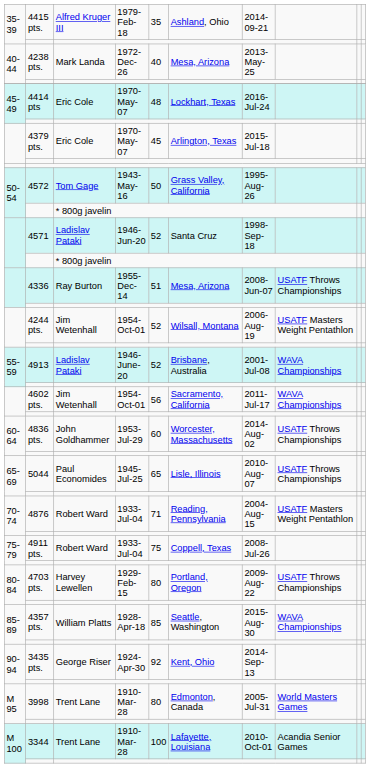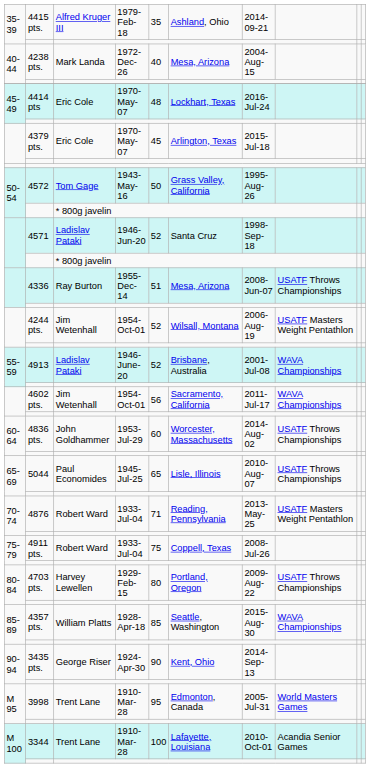 <table class="wikitable" style="font-size:95%; width: 95%">
 <tr>
 <td rowspan=2>35-39</td>
 <td>4415 pts.</td>
 <td><a href='#'>Alfred Kruger III</a></td>
 <td>1979-Feb-18</td>
 <td>35</td>
 <td><a href='#'>Ashland</a>, Ohio</td>
 <td>2014-09-21</td>
 <td></td>
 <td></td>
 </tr>
 <tr>
 <td></td>
 <td colspan=6></td>
 <td></td>
 <td></td>
 </tr>
 <tr>
 <td rowspan=2>40-44</td>
 <td>4238 pts.</td>
 <td>Mark Landa</td>
 <td>1972-Dec-26</td>
 <td>40</td>
 <td><a href='#'>Mesa, Arizona</a></td>
-<td>2013-May-25</td>
+<td>2004-Aug-15</td>
 <td></td>
 <td></td>
 <td></td>
 </tr>
 <tr>
 <td></td>
 <td colspan=6></td>
 <td></td>
 <td></td>
 </tr>
 <tr>
 </tr>
 <tr style="background:#cef6f5;">
 <td rowspan=2>45-49</td>
 <td>4414 pts</td>
 <td>Eric Cole</td>
 <td>1970-May-07</td>
 <td>48</td>
 <td><a href='#'>Lockhart, Texas</a></td>
 <td>2016-Jul-24</td>
 <td></td>
 <td></td>
 <td></td>
 </tr>
 <tr>
 <td></td>
 <td colspan=6></td>
 <td></td>
 <td></td>
 </tr>
 <tr>
 <td rowspan=2></td>
 <td>4379 pts.</td>
 <td>Eric Cole</td>
 <td>1970-May-07</td>
 <td>45</td>
 <td><a href='#'>Arlington, Texas</a></td>
 <td>2015-Jul-18</td>
 <td></td>
 <td></td>
 <td></td>
 </tr>
 <tr>
 <td></td>
 <td colspan=6></td>
 <td></td>
 <td></td>
 </tr>
 <tr>
 <td></td>
 </tr>
 <tr style="background:#cef6f5;">
 <td rowspan=2>50-54</td>
 <td>4572</td>
 <td><a href='#'>Tom Gage</a></td>
 <td>1943-May-16</td>
 <td>50</td>
 <td><a href='#'>Grass Valley, California</a></td>
 <td>1995-Aug-26</td>
 <td></td>
 <td></td>
 <td></td>
 </tr>
 <tr>
 <td></td>
 <td colspan=6> * 800g javelin</td>
 <td></td>
 <td></td>
 </tr>
 <tr style="background:#cef6f5;">
 <td rowspan=2></td>
 <td>4571</td>
 <td><a href='#'>Ladislav Pataki</a></td>
 <td>1946-Jun-20</td>
 <td>52</td>
 <td>Santa Cruz</td>
 <td>1998-Sep-18</td>
 <td></td>
 <td></td>
 <td></td>
 </tr>
 <tr>
 <td></td>
 <td colspan=6>* 800g javelin</td>
 <td></td>
 <td></td>
 </tr>
 <tr style="background:#cef6f5;">
 <td rowspan=2></td>
 <td>4336</td>
 <td>Ray Burton</td>
 <td>1955-Dec-14</td>
 <td>51</td>
 <td><a href='#'>Mesa, Arizona</a></td>
 <td>2008-Jun-07</td>
 <td><a href='#'>USATF</a> Throws Championships</td>
 <td></td>
 <td></td>
 </tr>
 <tr>
 <td></td>
 <td colspan=6></td>
 <td></td>
 <td></td>
 </tr>
 <tr>
 <td rowspan=2></td>
 <td>4244 pts.</td>
 <td>Jim Wetenhall</td>
 <td>1954-Oct-01</td>
 <td>52</td>
 <td><a href='#'>Wilsall, Montana</a></td>
 <td>2006-Aug-19</td>
 <td><a href='#'>USATF</a> Masters Weight Pentathlon</td>
 <td></td>
 <td></td>
 </tr>
 <tr>
 <td></td>
 <td colspan=6></td>
 <td></td>
 <td></td>
 </tr>
 <tr style="background:#cef6f5;">
 <td rowspan=2>55-59</td>
 <td>4913</td>
 <td><a href='#'>Ladislav Pataki</a></td>
 <td>1946-June-20</td>
 <td>52</td>
 <td><a href='#'>Brisbane</a>, Australia</td>
 <td>2001-Jul-08</td>
 <td><a href='#'>WAVA Championships</a></td>
 <td></td>
 <td></td>
 </tr>
 <tr>
 <td></td>
 <td colspan=6></td>
 <td></td>
 <td></td>
 </tr>
 <tr>
 <td rowspan=2></td>
 <td>4602 pts.</td>
 <td>Jim Wetenhall</td>
 <td>1954-Oct-01</td>
 <td>56</td>
 <td><a href='#'>Sacramento, California</a></td>
 <td>2011-Jul-17</td>
 <td><a href='#'>WAVA Championships</a></td>
 <td></td>
 </tr>
 <tr>
 <td></td>
 <td colspan=6></td>
 <td></td>
 <td></td>
 </tr>
 <tr>
 <td rowspan=2>60-64</td>
 <td>4836 pts.</td>
 <td>John Goldhammer</td>
 <td>1953-Jul-29</td>
 <td>60</td>
 <td><a href='#'>Worcester, Massachusetts</a></td>
 <td>2014-Aug-02</td>
 <td><a href='#'>USATF</a> Throws Championships</td>
 <td></td>
 <td></td>
 </tr>
 <tr>
 <td></td>
 <td colspan=6></td>
 <td></td>
 <td></td>
 </tr>
 <tr>
 <td rowspan=2>65-69</td>
 <td>5044</td>
 <td>Paul Economides</td>
 <td>1945-Jul-25</td>
 <td>65</td>
 <td><a href='#'>Lisle, Illinois</a></td>
 <td>2010-Aug-07</td>
 <td><a href='#'>USATF</a> Throws Championships</td>
 <td></td>
 </tr>
 <tr>
 <td></td>
 <td colspan=6></td>
 <td></td>
 <td></td>
 </tr>
 <tr>
 <td rowspan=2>70-74</td>
 <td>4876</td>
 <td>Robert Ward</td>
 <td>1933-Jul-04</td>
 <td>71</td>
 <td><a href='#'>Reading, Pennsylvania</a></td>
-<td>2004-Aug-15</td>
+<td>2013-May-25</td>
 <td><a href='#'>USATF</a> Masters Weight Pentathlon</td>
 <td></td>
 <td></td>
 </tr>
 <tr>
 <td></td>
 <td colspan=6></td>
 <td></td>
 <td></td>
 </tr>
 <tr>
 <td rowspan=2>75-79</td>
 <td>4911 pts.</td>
 <td>Robert Ward</td>
 <td>1933-Jul-04</td>
 <td>75</td>
 <td><a href='#'>Coppell, Texas</a></td>
 <td>2008-Jul-26</td>
 <td></td>
 <td></td>
 <td></td>
 </tr>
 <tr>
 <td></td>
 <td colspan=6></td>
 <td></td>
 <td></td>
 </tr>
 <tr>
 <td rowspan=2>80-84</td>
 <td>4703 pts.</td>
 <td>Harvey Lewellen</td>
 <td>1929-Feb-15</td>
 <td>80</td>
 <td><a href='#'>Portland, Oregon</a></td>
 <td>2009-Aug-22</td>
 <td><a href='#'>USATF</a> Throws Championships</td>
 <td></td>
 <td></td>
 </tr>
 <tr>
 <td></td>
 <td colspan=6></td>
 <td></td>
 <td></td>
 </tr>
 <tr>
 <td rowspan=2>85-89</td>
 <td>4357 pts.</td>
 <td>William Platts</td>
 <td>1928-Apr-18</td>
 <td>85</td>
 <td><a href='#'>Seattle</a>, Washington</td>
 <td>2015-Aug-30</td>
 <td><a href='#'>WAVA Championships</a></td>
 <td></td>
 <td></td>
 </tr>
 <tr>
 <td></td>
 <td colspan=6></td>
 <td></td>
 <td></td>
 </tr>
 <tr>
 <td rowspan=2>90-94</td>
 <td>3435 pts.</td>
 <td>George Riser</td>
 <td>1924-Apr-30</td>
-<td>92</td>
+<td>90</td>
 <td><a href='#'>Kent, Ohio</a></td>
 <td>2014-Sep-13</td>
 <td></td>
 <td></td>
 <td></td>
 </tr>
 <tr>
 <td></td>
 <td colspan=6></td>
 <td></td>
 <td></td>
 </tr>
 <tr>
 <td rowspan=2>M 95</td>
 <td>3998</td>
 <td>Trent Lane</td>
 <td>1910-Mar-28</td>
-<td>80</td>
+<td>95</td>
 <td><a href='#'>Edmonton</a>, Canada</td>
 <td>2005-Jul-31</td>
 <td><a href='#'>World Masters Games</a></td>
 <td></td>
 <td></td>
 </tr>
 <tr>
 <td></td>
 <td colspan=6></td>
 <td></td>
 <td></td>
 </tr>
 <tr style="background:#cef6f5;">
 <td rowspan=2>M 100</td>
 <td>3344</td>
 <td>Trent Lane</td>
 <td>1910-Mar-28</td>
 <td>100</td>
 <td><a href='#'>Lafayette, Louisiana</a></td>
 <td>2010-Oct-01</td>
 <td>Acandia Senior Games</td>
 <td></td>
 <td></td>
 </tr>
 <tr>
 <td></td>
 <td colspan=6></td>
 <td></td>
 <td></td>
 </tr>
 </table>
